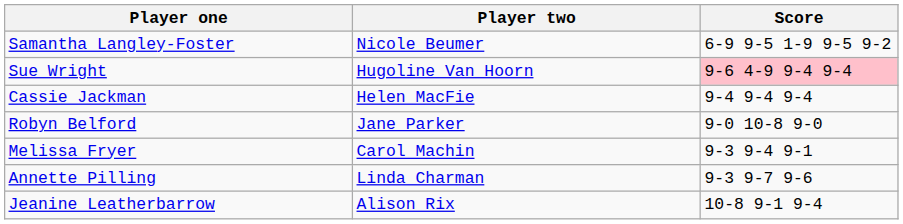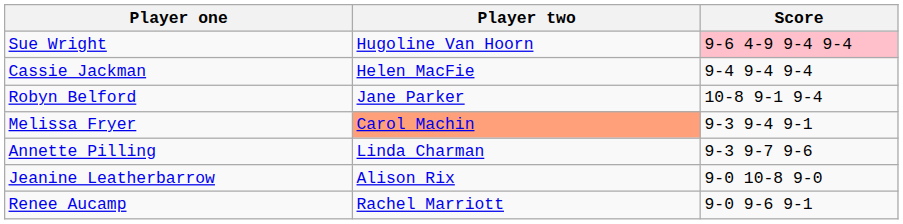 <table class="wikitable">
 <tr>
 <th width=270>Player one</th>
 <th width=270>Player two</th>
 <th width=150>Score</th>
-</tr>
-<tr>
-<td> <a href='#'>Samantha Langley-Foster</a></td>
-<td> <a href='#'>Nicole Beumer</a></td>
-<td>6-9 9-5 1-9 9-5 9-2</td>
 </tr>
 <tr>
 <td> <a href='#'>Sue Wright</a></td>
 <td> <a href='#'>Hugoline Van Hoorn</a></td>
 <td style="background: pink;">9-6 4-9 9-4 9-4</td>
 </tr>
 <tr>
 <td> <a href='#'>Cassie Jackman</a></td>
 <td> <a href='#'>Helen MacFie</a></td>
 <td>9-4 9-4 9-4</td>
 </tr>
 <tr>
 <td> <a href='#'>Robyn Belford</a></td>
 <td> <a href='#'>Jane Parker</a></td>
-<td>9-0 10-8 9-0</td>
+<td>10-8 9-1 9-4</td>
 </tr>
 <tr>
 <td> <a href='#'>Melissa Fryer</a></td>
-<td> <a href='#'>Carol Machin</a></td>
+<td style="background: lightsalmon;"> <a href='#'>Carol Machin</a></td>
 <td>9-3 9-4 9-1</td>
 </tr>
 <tr>
 <td> <a href='#'>Annette Pilling</a></td>
 <td> <a href='#'>Linda Charman</a></td>
 <td>9-3 9-7 9-6</td>
 </tr>
 <tr>
 <td> <a href='#'>Jeanine Leatherbarrow</a></td>
 <td> <a href='#'>Alison Rix</a></td>
-<td>10-8 9-1 9-4</td>
+<td>9-0 10-8 9-0</td>
+</tr>
+<tr>
+<td> <a href='#'>Renee Aucamp</a></td>
+<td> <a href='#'>Rachel Marriott</a></td>
+<td>9-0 9-6 9-1</td>
 </tr>
 </table>
